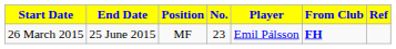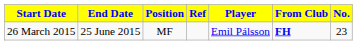 <table class="wikitable sortable">
 <tr>
 <th style="background:#FFFF00; color:blue;"><strong>Start Date</strong></th>
 <th style="background:#FFFF00; color:blue;"><strong>End Date</strong></th>
 <th style="background:#FFFF00; color:blue;"><strong>Position</strong></th>
-<th style="background:#FFFF00; color:blue;"><strong>No.</strong></th>
+<th style="background:#FFFF00; color:blue;"><strong>Ref</strong></th>
 <th style="background:#FFFF00; color:blue;"><strong>Player</strong></th>
 <th style="background:#FFFF00; color:blue;"><strong>From Club</strong></th>
-<th style="background:#FFFF00; color:blue;"><strong>Ref</strong></th>
+<th style="background:#FFFF00; color:blue;"><strong>No.</strong></th>
 </tr>
 <tr>
 <td>26 March 2015</td>
 <td>25 June 2015</td>
 <td style="text-align:center;">MF</td>
-<td style="text-align:center;">23</td>
+<td></td>
 <td style="text-align:left;"> <a href='#'>Emil Pálsson</a></td>
 <td style="text-align:left;"><strong> <a href='#'>FH</a></strong></td>
-<td></td>
+<td style="text-align:center;">23</td>
 </tr>
 </table>
